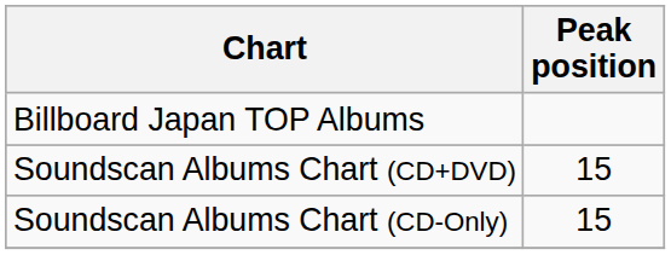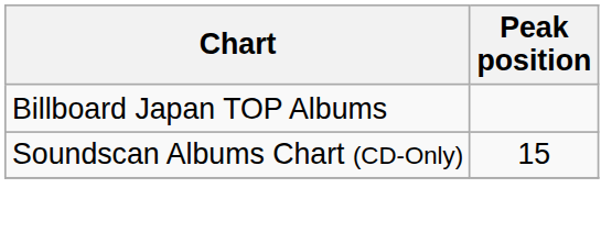 <table class="wikitable">
 <tr>
 <th align="center">Chart</th>
 <th align="center">Peak<br> position</th>
 </tr>
 <tr>
 <td align="left">Billboard Japan TOP Albums</td>
 <td align="center"></td>
 </tr>
 <tr>
-<td align="left">Soundscan Albums Chart <small>(CD+DVD)</small></td>
-<td align="center">15</td>
-</tr>
-<tr>
 <td align="left">Soundscan Albums Chart <small>(CD-Only)</small></td>
 <td align="center">15</td>
 </tr>
 <tr>
 </tr>
 </table>
